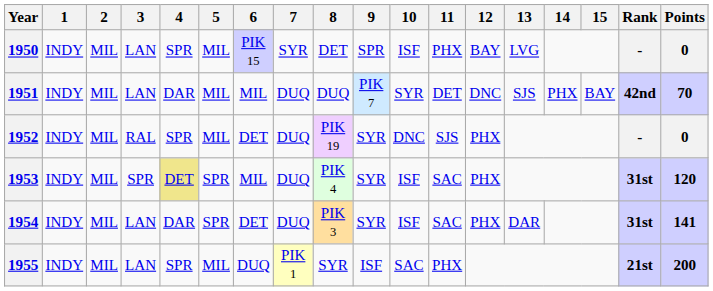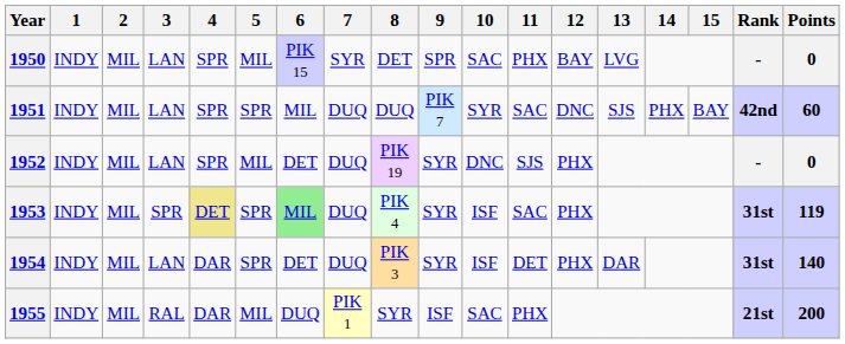 <table class="wikitable" style="text-align:center; font-size:90%">
 <tr>
 <th>Year</th>
 <th>1</th>
 <th>2</th>
 <th>3</th>
 <th>4</th>
 <th>5</th>
 <th>6</th>
 <th>7</th>
 <th>8</th>
 <th>9</th>
 <th>10</th>
 <th>11</th>
 <th>12</th>
 <th>13</th>
 <th>14</th>
 <th>15</th>
 <th>Rank</th>
 <th>Points</th>
 </tr>
 <tr>
 <th><a href='#'>1950</a></th>
 <td><a href='#'>INDY</a></td>
 <td><a href='#'>MIL</a><br><small> </small></td>
 <td><a href='#'>LAN</a><br><small> </small></td>
 <td><a href='#'>SPR</a><br><small> </small></td>
 <td><a href='#'>MIL</a><br><small> </small></td>
 <td style="background:#CFCFFF;"><a href='#'>PIK</a><br><small>15</small></td>
 <td><a href='#'>SYR</a><br><small> </small></td>
 <td><a href='#'>DET</a><br><small> </small></td>
 <td><a href='#'>SPR</a><br><small> </small></td>
-<td><a href='#'>ISF</a><br><small> </small></td>
+<td><a href='#'>SAC</a><br><small> </small></td>
 <td><a href='#'>PHX</a><br><small> </small></td>
 <td><a href='#'>BAY</a><br><small> </small></td>
 <td><a href='#'>LVG</a><br><small> </small></td>
 <td colspan=2></td>
 <th>-</th>
 <th>0</th>
 </tr>
 <tr>
 <th><a href='#'>1951</a></th>
 <td><a href='#'>INDY</a><br><small> </small></td>
 <td><a href='#'>MIL</a><br><small> </small></td>
 <td><a href='#'>LAN</a><br><small> </small></td>
-<td><a href='#'>DAR</a><br><small> </small></td>
-<td><a href='#'>MIL</a></td>
+<td><a href='#'>SPR</a></td>
+<td><a href='#'>SPR</a><br><small> </small></td>
 <td><a href='#'>MIL</a><br><small> </small></td>
 <td><a href='#'>DUQ</a><br><small> </small></td>
 <td><a href='#'>DUQ</a><br><small> </small></td>
 <td style="background:#CFEAFF;"><a href='#'>PIK</a><br><small>7</small></td>
 <td><a href='#'>SYR</a><br><small> </small></td>
-<td><a href='#'>DET</a><br><small> </small></td>
+<td><a href='#'>SAC</a><br><small> </small></td>
 <td><a href='#'>DNC</a><br><small> </small></td>
 <td><a href='#'>SJS</a><br><small> </small></td>
 <td><a href='#'>PHX</a><br><small> </small></td>
 <td><a href='#'>BAY</a><br><small> </small></td>
 <th style="background:#CFCFFF;">42nd</th>
-<th style="background:#CFCFFF;">70</th>
+<th style="background:#CFCFFF;">60</th>
 </tr>
 <tr>
 <th rowspan=1><a href='#'>1952</a></th>
 <td><a href='#'>INDY</a><br><small> </small></td>
 <td><a href='#'>MIL</a></td>
-<td><a href='#'>RAL</a></td>
+<td><a href='#'>LAN</a></td>
 <td><a href='#'>SPR</a><br><small> </small></td>
 <td><a href='#'>MIL</a></td>
 <td><a href='#'>DET</a></td>
 <td><a href='#'>DUQ</a></td>
 <td style="background:#EFCFFF;"><a href='#'>PIK</a><br><small>19</small></td>
 <td><a href='#'>SYR</a></td>
 <td><a href='#'>DNC</a></td>
 <td><a href='#'>SJS</a><br><small> </small></td>
 <td><a href='#'>PHX</a><br><small> </small></td>
 <td colspan=3></td>
 <th>-</th>
 <th>0</th>
 </tr>
 <tr>
 <th rowspan=1><a href='#'>1953</a></th>
 <td><a href='#'>INDY</a><br><small> </small></td>
 <td><a href='#'>MIL</a><br><small> </small></td>
 <td><a href='#'>SPR</a><br><small> </small></td>
 <td style="background: khaki;"><a href='#'>DET</a><br><small> </small></td>
 <td><a href='#'>SPR</a><br><small></small></td>
-<td><a href='#'>MIL</a><br><small></small></td>
+<td style="background: lightgreen;"><a href='#'>MIL</a><br><small></small></td>
 <td><a href='#'>DUQ</a><br><small> </small></td>
 <td style="background:#DFFFDF;"><a href='#'>PIK</a><br><small>4</small></td>
 <td><a href='#'>SYR</a><br><small></small></td>
 <td><a href='#'>ISF</a><br><small> </small></td>
 <td><a href='#'>SAC</a><br><small> </small></td>
 <td><a href='#'>PHX</a><br><small> </small></td>
 <td colspan=3></td>
 <th style="background:#CFCFFF;">31st</th>
-<th style="background:#CFCFFF;">120</th>
+<th style="background:#CFCFFF;">119</th>
 </tr>
 <tr>
 <th rowspan=1><a href='#'>1954</a></th>
 <td><a href='#'>INDY</a><br><small> </small></td>
 <td><a href='#'>MIL</a><br><small> </small></td>
 <td><a href='#'>LAN</a></td>
 <td><a href='#'>DAR</a><br><small> </small></td>
 <td><a href='#'>SPR</a><br><small> </small></td>
 <td><a href='#'>DET</a></td>
 <td><a href='#'>DUQ</a><br><small> </small></td>
 <td style="background:#FFDF9F;"><a href='#'>PIK</a><br><small>3</small></td>
 <td><a href='#'>SYR</a><br><small> </small></td>
 <td><a href='#'>ISF</a><br><small> </small></td>
-<td><a href='#'>SAC</a><br><small> </small></td>
+<td><a href='#'>DET</a><br><small> </small></td>
 <td><a href='#'>PHX</a><br><small> </small></td>
 <td><a href='#'>DAR</a><br><small> </small></td>
 <td colspan=2></td>
 <th style="background:#CFCFFF;">31st</th>
-<th style="background:#CFCFFF;">141</th>
+<th style="background:#CFCFFF;">140</th>
 </tr>
 <tr>
 <th rowspan=1><a href='#'>1955</a></th>
 <td><a href='#'>INDY</a><br><small> </small></td>
 <td><a href='#'>MIL</a></td>
-<td><a href='#'>LAN</a></td>
-<td><a href='#'>SPR</a></td>
+<td><a href='#'>RAL</a></td>
+<td><a href='#'>DAR</a><br><small> </small></td>
 <td><a href='#'>MIL</a><br><small> </small></td>
 <td><a href='#'>DUQ</a><br><small> </small></td>
 <td style="background:#FFFFBF;"><a href='#'>PIK</a><br><small>1</small></td>
 <td><a href='#'>SYR</a></td>
 <td><a href='#'>ISF</a></td>
 <td><a href='#'>SAC</a><br><small> </small></td>
 <td><a href='#'>PHX</a><br><small> </small></td>
 <td colspan=4></td>
 <th style="background:#CFCFFF;">21st</th>
 <th style="background:#CFCFFF;">200</th>
 </tr>
 </table>
